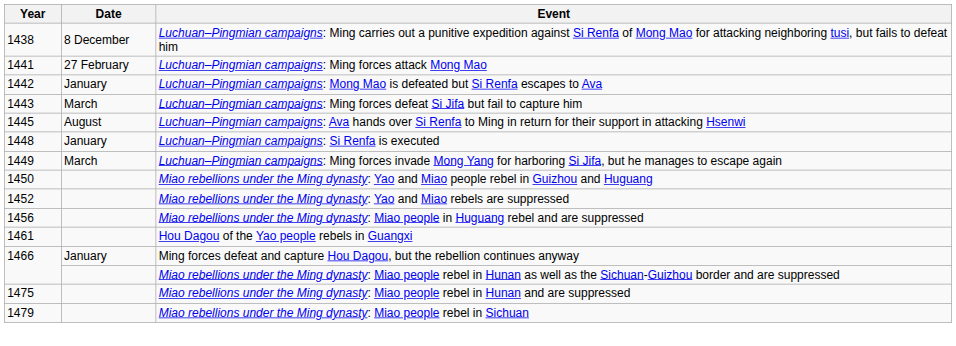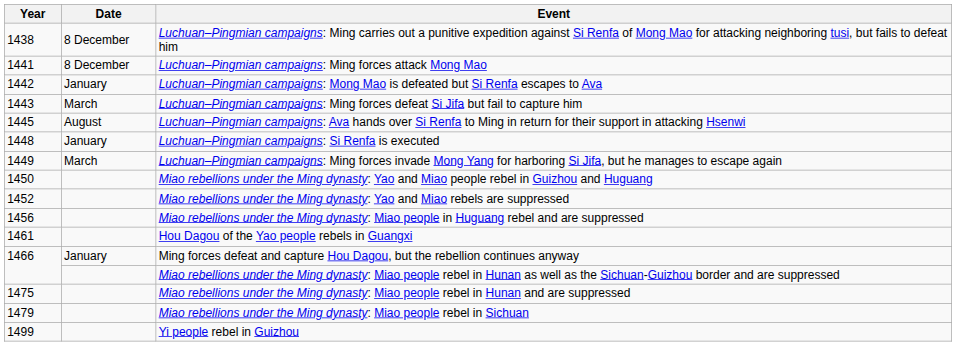 <table class="wikitable" width="100%">
 <tr>
 <th style="width:6%">Year</th>
 <th style="width:10%">Date</th>
 <th>Event</th>
 </tr>
 <tr>
 <td>1438</td>
 <td>8 December</td>
 <td><em><a href='#'>Luchuan–Pingmian campaigns</a></em>: Ming carries out a punitive expedition against <a href='#'>Si Renfa</a> of <a href='#'>Mong Mao</a> for attacking neighboring <a href='#'>tusi</a>, but fails to defeat him</td>
 </tr>
 <tr>
 <td>1441</td>
-<td>27 February</td>
+<td>8 December</td>
 <td><em><a href='#'>Luchuan–Pingmian campaigns</a></em>: Ming forces attack <a href='#'>Mong Mao</a></td>
 </tr>
 <tr>
 <td>1442</td>
 <td>January</td>
 <td><em><a href='#'>Luchuan–Pingmian campaigns</a></em>: <a href='#'>Mong Mao</a> is defeated but <a href='#'>Si Renfa</a> escapes to <a href='#'>Ava</a></td>
 </tr>
 <tr>
 <td>1443</td>
 <td>March</td>
 <td><em><a href='#'>Luchuan–Pingmian campaigns</a></em>: Ming forces defeat <a href='#'>Si Jifa</a> but fail to capture him</td>
 </tr>
 <tr>
 <td>1445</td>
 <td>August</td>
 <td><em><a href='#'>Luchuan–Pingmian campaigns</a></em>: <a href='#'>Ava</a> hands over <a href='#'>Si Renfa</a> to Ming in return for their support in attacking <a href='#'>Hsenwi</a></td>
 </tr>
 <tr>
 <td>1448</td>
 <td>January</td>
 <td><em><a href='#'>Luchuan–Pingmian campaigns</a></em>: <a href='#'>Si Renfa</a> is executed</td>
 </tr>
 <tr>
 <td>1449</td>
 <td>March</td>
 <td><em><a href='#'>Luchuan–Pingmian campaigns</a></em>: Ming forces invade <a href='#'>Mong Yang</a> for harboring <a href='#'>Si Jifa</a>, but he manages to escape again</td>
 </tr>
 <tr>
 <td>1450</td>
 <td></td>
 <td><em><a href='#'>Miao rebellions under the Ming dynasty</a></em>: <a href='#'>Yao</a> and <a href='#'>Miao</a> people rebel in <a href='#'>Guizhou</a> and <a href='#'>Huguang</a></td>
 </tr>
 <tr>
 <td>1452</td>
 <td></td>
 <td><em><a href='#'>Miao rebellions under the Ming dynasty</a></em>: <a href='#'>Yao</a> and <a href='#'>Miao</a> rebels are suppressed</td>
 </tr>
 <tr>
 <td>1456</td>
 <td></td>
 <td><em><a href='#'>Miao rebellions under the Ming dynasty</a></em>: <a href='#'>Miao people</a> in <a href='#'>Huguang</a> rebel and are suppressed</td>
 </tr>
 <tr>
 <td>1461</td>
 <td></td>
 <td><a href='#'>Hou Dagou</a> of the <a href='#'>Yao people</a> rebels in <a href='#'>Guangxi</a></td>
 </tr>
 <tr>
 <td rowspan="2" valign="top">1466</td>
 <td>January</td>
 <td>Ming forces defeat and capture <a href='#'>Hou Dagou</a>, but the rebellion continues anyway</td>
 </tr>
 <tr>
 <td></td>
 <td><em><a href='#'>Miao rebellions under the Ming dynasty</a></em>: <a href='#'>Miao people</a> rebel in <a href='#'>Hunan</a> as well as the <a href='#'>Sichuan</a>-<a href='#'>Guizhou</a> border and are suppressed</td>
 </tr>
 <tr>
 <td>1475</td>
 <td></td>
 <td><em><a href='#'>Miao rebellions under the Ming dynasty</a></em>: <a href='#'>Miao people</a> rebel in <a href='#'>Hunan</a> and are suppressed</td>
 </tr>
 <tr>
 <td>1479</td>
 <td></td>
 <td><em><a href='#'>Miao rebellions under the Ming dynasty</a></em>: <a href='#'>Miao people</a> rebel in <a href='#'>Sichuan</a></td>
 </tr>
+<tr>
+<td>1499</td>
+<td></td>
+<td><a href='#'>Yi people</a> rebel in <a href='#'>Guizhou</a></td>
+</tr>
 </table>
